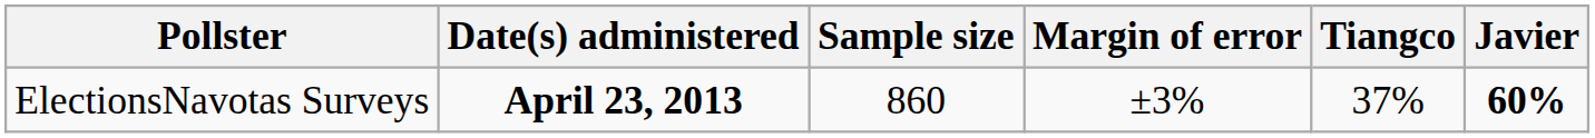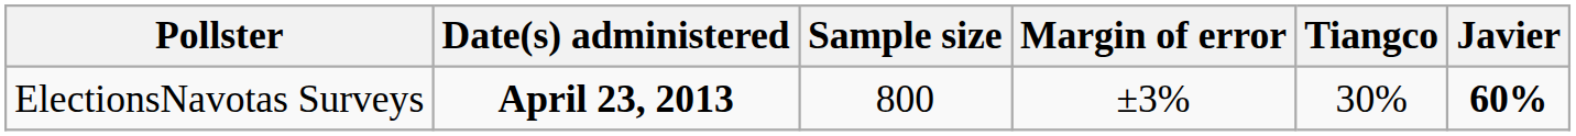 <table class=wikitable style="text-align:center;">
 <tr>
 <th>Pollster</th>
 <th>Date(s) administered</th>
 <th>Sample size</th>
 <th>Margin of error</th>
 <th>Tiangco</th>
 <th>Javier</th>
 </tr>
 <tr>
 <td>ElectionsNavotas Surveys</td>
 <td><strong>April 23, 2013</strong></td>
-<td>860</td>
+<td>800</td>
 <td>±3%</td>
-<td>37%</td>
+<td>30%</td>
 <td><strong>60%</strong></td>
 </tr>
 </table>
